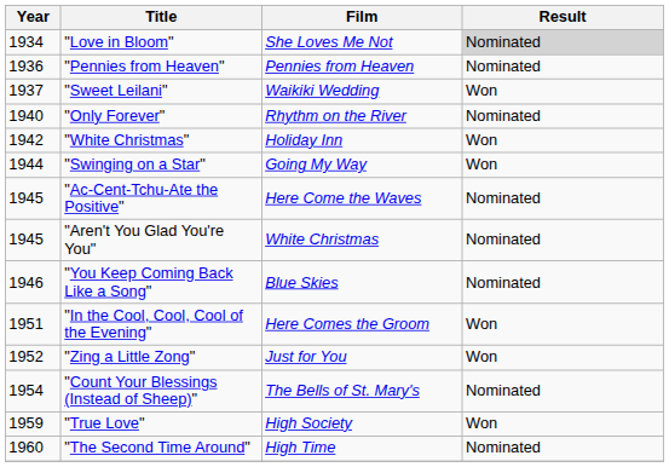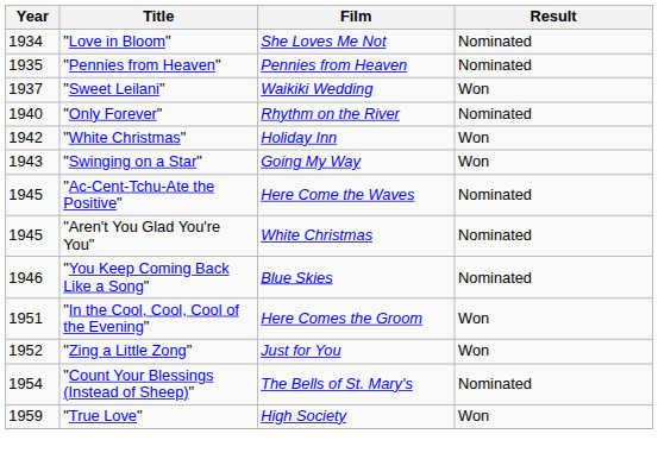 <table class="wikitable sortable">
 <tr>
 <th style="width:50px;">Year</th>
 <th style="width:200px;">Title</th>
 <th style="width:200px;">Film</th>
 <th style="width:200px;">Result</th>
 </tr>
 <tr>
 <td>1934</td>
 <td>"<a href='#'>Love in Bloom</a>"</td>
 <td><em><a href='#'>She Loves Me Not</a></em></td>
-<td style="background: lightgrey;">Nominated</td>
+<td>Nominated</td>
 </tr>
 <tr>
-<td>1936</td>
+<td>1935</td>
 <td>"<a href='#'>Pennies from Heaven</a>"</td>
 <td><em><a href='#'>Pennies from Heaven</a></em></td>
 <td>Nominated</td>
 </tr>
 <tr>
 <td>1937</td>
 <td>"<a href='#'>Sweet Leilani</a>"</td>
 <td><em><a href='#'>Waikiki Wedding</a></em></td>
 <td>Won</td>
 </tr>
 <tr>
 <td>1940</td>
 <td>"<a href='#'>Only Forever</a>"</td>
 <td><em><a href='#'>Rhythm on the River</a></em></td>
 <td>Nominated</td>
 </tr>
 <tr>
 <td>1942</td>
 <td>"<a href='#'>White Christmas</a>"</td>
 <td><em><a href='#'>Holiday Inn</a></em></td>
 <td>Won</td>
 </tr>
 <tr>
-<td>1944</td>
+<td>1943</td>
 <td>"<a href='#'>Swinging on a Star</a>"</td>
 <td><em><a href='#'>Going My Way</a></em></td>
 <td>Won</td>
 </tr>
 <tr>
 <td>1945</td>
 <td>"<a href='#'>Ac-Cent-Tchu-Ate the Positive</a>"</td>
 <td><em><a href='#'>Here Come the Waves</a></em></td>
 <td>Nominated</td>
 </tr>
 <tr>
 <td>1945</td>
 <td>"Aren't You Glad You're You"</td>
 <td><em><a href='#'>White Christmas</a></em></td>
 <td>Nominated</td>
 </tr>
 <tr>
 <td>1946</td>
 <td>"<a href='#'>You Keep Coming Back Like a Song</a>"</td>
 <td><em><a href='#'>Blue Skies</a></em></td>
 <td>Nominated</td>
 </tr>
 <tr>
 <td>1951</td>
 <td>"<a href='#'>In the Cool, Cool, Cool of the Evening</a>"</td>
 <td><em><a href='#'>Here Comes the Groom</a></em></td>
 <td>Won</td>
 </tr>
 <tr>
 <td>1952</td>
 <td>"<a href='#'>Zing a Little Zong</a>"</td>
 <td><em><a href='#'>Just for You</a></em></td>
 <td>Won</td>
 </tr>
 <tr>
 <td>1954</td>
 <td>"<a href='#'>Count Your Blessings (Instead of Sheep)</a>"</td>
 <td><em><a href='#'>The Bells of St. Mary's</a></em></td>
 <td>Nominated</td>
 </tr>
 <tr>
 <td>1959</td>
 <td>"<a href='#'>True Love</a>"</td>
 <td><em><a href='#'>High Society</a></em></td>
 <td>Won</td>
 </tr>
 <tr>
-<td>1960</td>
-<td>"<a href='#'>The Second Time Around</a>"</td>
-<td><em><a href='#'>High Time</a></em></td>
-<td>Nominated</td>
-</tr>
-<tr>
 </tr>
 </table>
